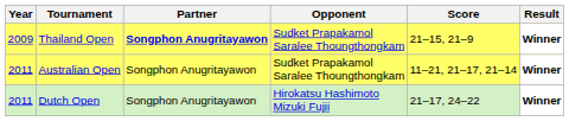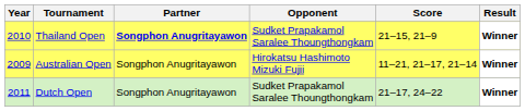 <table class="sortable wikitable" style="font-size: 90%;">
 <tr>
 <th>Year</th>
 <th>Tournament</th>
 <th>Partner</th>
 <th>Opponent</th>
 <th>Score</th>
 <th>Result</th>
 </tr>
 <tr style="background:#FFFF67">
-<td align="center"><a href='#'>2009</a></td>
+<td align="center"><a href='#'>2010</a></td>
 <td align="left"><a href='#'>Thailand Open</a></td>
 <td align="left"><strong> <a href='#'>Songphon Anugritayawon</a></strong></td>
 <td align="left"> <a href='#'>Sudket Prapakamol</a> <br>  <a href='#'>Saralee Thoungthongkam</a></td>
 <td align="left">21–15, 21–9</td>
 <td style="text-align:left; background:white"> <strong>Winner</strong></td>
 </tr>
 <tr style="background:#FFFF67">
-<td align="center"><a href='#'>2011</a></td>
+<td align="center"><a href='#'>2009</a></td>
 <td align="left"><a href='#'>Australian Open</a></td>
 <td align="left"> Songphon Anugritayawon</td>
-<td align="left"> Sudket Prapakamol <br>  Saralee Thoungthongkam</td>
+<td align="left"> <a href='#'>Hirokatsu Hashimoto</a> <br>  <a href='#'>Mizuki Fujii</a></td>
 <td align="left">11–21, 21–17, 21–14</td>
 <td style="text-align:left; background:white"> <strong>Winner</strong></td>
 </tr>
 <tr style="background:#D4F1C5">
 <td align="center"><a href='#'>2011</a></td>
 <td align="left"><a href='#'>Dutch Open</a></td>
 <td align="left"> Songphon Anugritayawon</td>
-<td align="left"> <a href='#'>Hirokatsu Hashimoto</a> <br>  <a href='#'>Mizuki Fujii</a></td>
+<td align="left"> Sudket Prapakamol <br>  Saralee Thoungthongkam</td>
 <td align="left">21–17, 24–22</td>
 <td style="text-align:left; background:white"> <strong>Winner</strong></td>
 </tr>
 </table>
